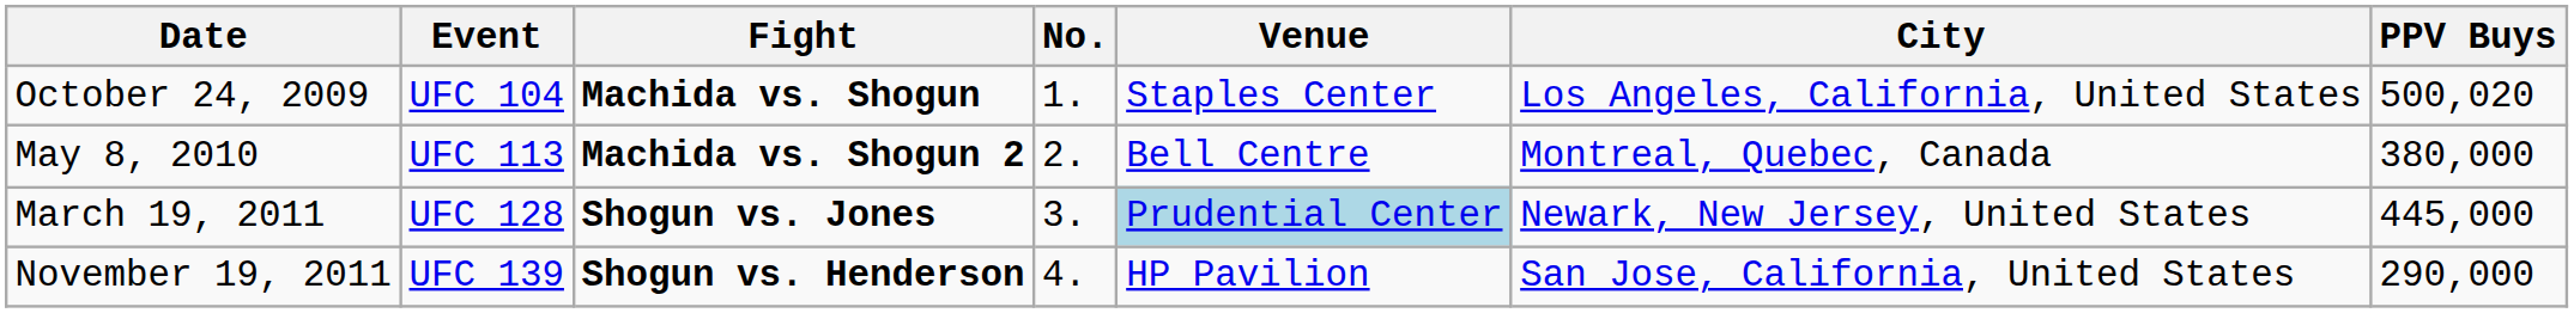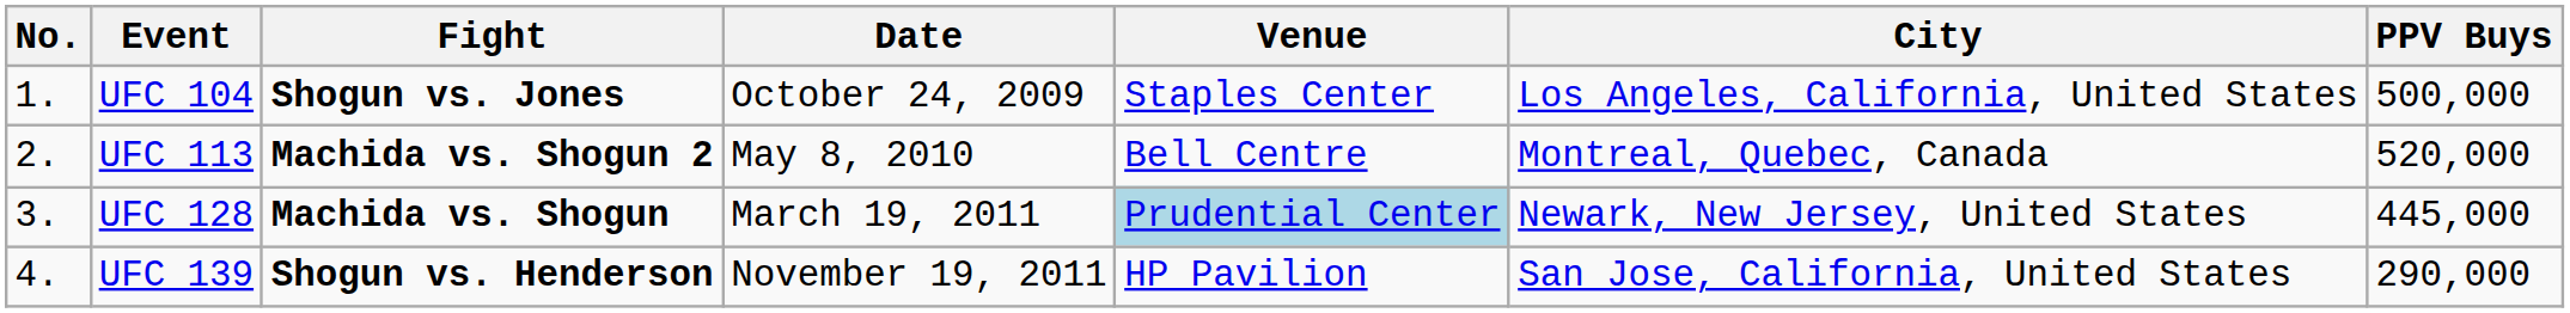 <table class="wikitable">
 <tr>
-<th>Date</th>
+<th>No.</th>
 <th>Event</th>
 <th>Fight</th>
-<th>No.</th>
+<th>Date</th>
 <th>Venue</th>
 <th>City</th>
 <th>PPV Buys</th>
 </tr>
 <tr>
+<td>1.</td>
+<td><a href='#'>UFC 104</a></td>
+<td><strong>Shogun vs. Jones</strong></td>
 <td>October 24, 2009</td>
-<td><a href='#'>UFC 104</a></td>
-<td><strong>Machida vs. Shogun</strong></td>
-<td>1.</td>
 <td><a href='#'>Staples Center</a></td>
 <td><a href='#'>Los Angeles, California</a>, United States</td>
-<td>500,020</td>
+<td>500,000</td>
 </tr>
 <tr>
-<td>May 8, 2010</td>
+<td>2.</td>
 <td><a href='#'>UFC 113</a></td>
 <td><strong>Machida vs. Shogun 2</strong></td>
-<td>2.</td>
+<td>May 8, 2010</td>
 <td><a href='#'>Bell Centre</a></td>
 <td><a href='#'>Montreal, Quebec</a>, Canada</td>
-<td>380,000</td>
+<td>520,000</td>
 </tr>
 <tr>
+<td>3.</td>
+<td><a href='#'>UFC 128</a></td>
+<td><strong>Machida vs. Shogun</strong></td>
 <td>March 19, 2011</td>
-<td><a href='#'>UFC 128</a></td>
-<td><strong>Shogun vs. Jones</strong></td>
-<td>3.</td>
 <td style="background: lightblue;"><a href='#'>Prudential Center</a></td>
 <td><a href='#'>Newark, New Jersey</a>, United States</td>
 <td>445,000</td>
 </tr>
 <tr>
-<td>November 19, 2011</td>
+<td>4.</td>
 <td><a href='#'>UFC 139</a></td>
 <td><strong>Shogun vs. Henderson</strong></td>
-<td>4.</td>
+<td>November 19, 2011</td>
 <td><a href='#'>HP Pavilion</a></td>
 <td><a href='#'>San Jose, California</a>, United States</td>
 <td>290,000</td>
 </tr>
 </table>
